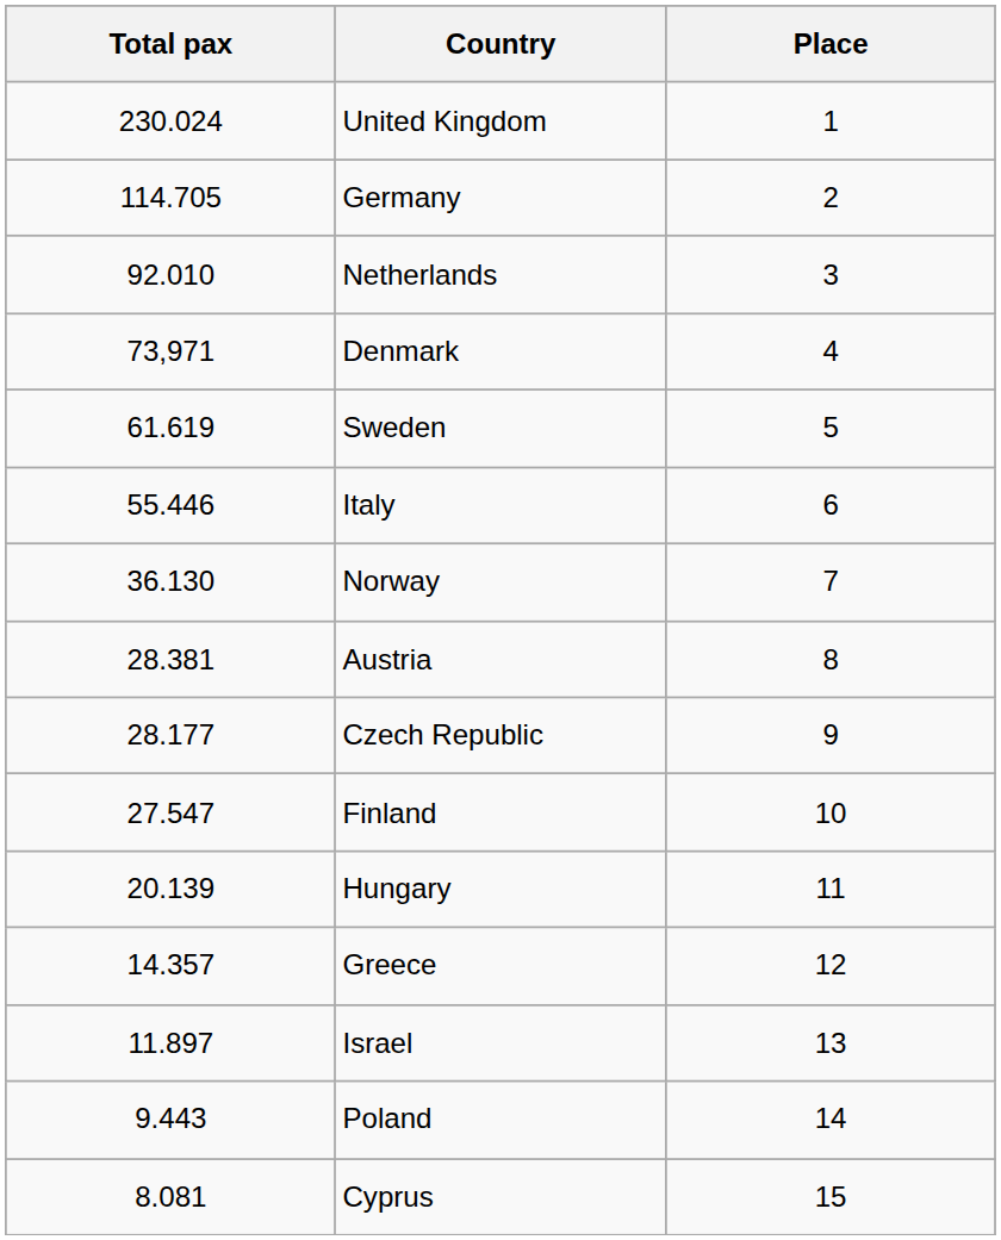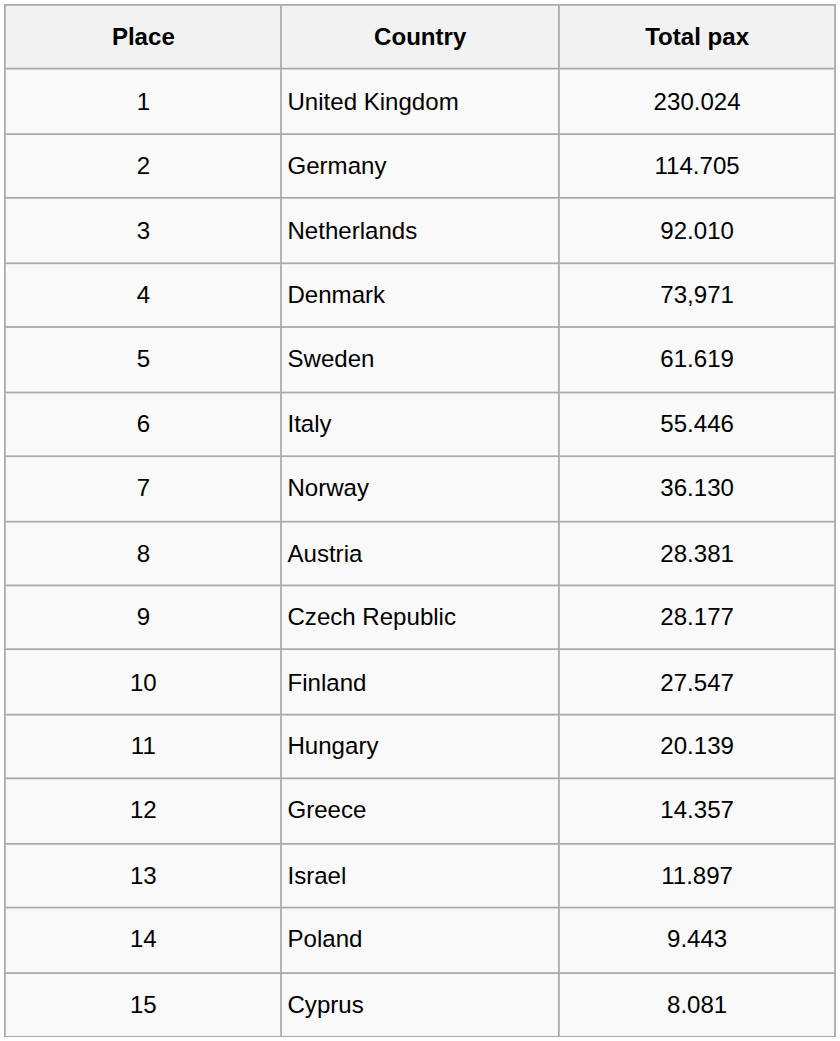 <table class="wikitable"  style="font-size:85%; width:align=;">
 <tr>
+<th style="text-align:center; width:150px; height:30px;">Place</th>
+<th style="text-align:center; width:150px; height:30px;">Country</th>
 <th style="text-align:center; width:150px; height:30px;">Total pax</th>
-<th style="text-align:center; width:150px; height:30px;">Country</th>
-<th style="text-align:center; width:150px; height:30px;">Place</th>
 </tr>
 <tr>
+<td style="text-align:center; width:150px; height:30px;">1</td>
+<td style="width:150px; height:30px;"> United Kingdom</td>
 <td style="text-align:center; width:150px; height:30px;">230.024</td>
-<td style="width:150px; height:30px;"> United Kingdom</td>
-<td style="text-align:center; width:150px; height:30px;">1</td>
 </tr>
 <tr>
+<td style="text-align:center; width:150px; height:30px;">2</td>
+<td style="width:150px; height:30px;"> Germany</td>
 <td style="text-align:center; width:150px; height:30px;">114.705</td>
-<td style="width:150px; height:30px;"> Germany</td>
-<td style="text-align:center; width:150px; height:30px;">2</td>
 </tr>
 <tr>
+<td style="text-align:center; width:150px; height:30px;">3</td>
+<td style="width:150px; height:30px;"> Netherlands</td>
 <td style="text-align:center; width:150px; height:30px;">92.010</td>
-<td style="width:150px; height:30px;"> Netherlands</td>
-<td style="text-align:center; width:150px; height:30px;">3</td>
 </tr>
 <tr>
+<td style="text-align:center; width:150px; height:30px;">4</td>
+<td style="width:150px; height:30px;"> Denmark</td>
 <td style="text-align:center; width:150px; height:30px;">73,971</td>
-<td style="width:150px; height:30px;"> Denmark</td>
-<td style="text-align:center; width:150px; height:30px;">4</td>
 </tr>
 <tr>
+<td style="text-align:center; width:150px; height:30px;">5</td>
+<td style="width:150px; height:30px;"> Sweden</td>
 <td style="text-align:center; width:150px; height:30px;">61.619</td>
-<td style="width:150px; height:30px;"> Sweden</td>
-<td style="text-align:center; width:150px; height:30px;">5</td>
 </tr>
 <tr>
+<td style="text-align:center; width:150px; height:30px;">6</td>
+<td style="width:150px; height:30px;"> Italy</td>
 <td style="text-align:center; width:150px; height:30px;">55.446</td>
-<td style="width:150px; height:30px;"> Italy</td>
-<td style="text-align:center; width:150px; height:30px;">6</td>
 </tr>
 <tr>
+<td style="text-align:center; width:150px; height:30px;">7</td>
+<td style="width:150px; height:30px;"> Norway</td>
 <td style="text-align:center; width:150px; height:30px;">36.130</td>
-<td style="width:150px; height:30px;"> Norway</td>
-<td style="text-align:center; width:150px; height:30px;">7</td>
 </tr>
 <tr>
+<td style="text-align:center; width:150px; height:30px;">8</td>
+<td style="width:150px; height:30px;"> Austria</td>
 <td style="text-align:center; width:150px; height:30px;">28.381</td>
-<td style="width:150px; height:30px;"> Austria</td>
-<td style="text-align:center; width:150px; height:30px;">8</td>
 </tr>
 <tr>
+<td style="text-align:center; width:150px; height:30px;">9</td>
+<td style="width:150px; height:30px;"> Czech Republic</td>
 <td style="text-align:center; width:150px; height:30px;">28.177</td>
-<td style="width:150px; height:30px;"> Czech Republic</td>
-<td style="text-align:center; width:150px; height:30px;">9</td>
 </tr>
 <tr>
+<td style="text-align:center; width:150px; height:30px;">10</td>
+<td style="width:150px; height:30px;"> Finland</td>
 <td style="text-align:center; width:150px; height:30px;">27.547</td>
-<td style="width:150px; height:30px;"> Finland</td>
-<td style="text-align:center; width:150px; height:30px;">10</td>
 </tr>
 <tr>
+<td style="text-align:center; width:150px; height:30px;">11</td>
+<td style="width:150px; height:30px;"> Hungary</td>
 <td style="text-align:center; width:150px; height:30px;">20.139</td>
-<td style="width:150px; height:30px;"> Hungary</td>
-<td style="text-align:center; width:150px; height:30px;">11</td>
 </tr>
 <tr>
+<td style="text-align:center; width:150px; height:30px;">12</td>
+<td style="width:150px; height:30px;"> Greece</td>
 <td style="text-align:center; width:150px; height:30px;">14.357</td>
-<td style="width:150px; height:30px;"> Greece</td>
-<td style="text-align:center; width:150px; height:30px;">12</td>
 </tr>
 <tr>
+<td style="text-align:center; width:150px; height:30px;">13</td>
+<td style="width:150px; height:30px;"> Israel</td>
 <td style="text-align:center; width:150px; height:30px;">11.897</td>
-<td style="width:150px; height:30px;"> Israel</td>
-<td style="text-align:center; width:150px; height:30px;">13</td>
 </tr>
 <tr>
+<td style="text-align:center; width:150px; height:30px;">14</td>
+<td style="width:150px; height:30px;"> Poland</td>
 <td style="text-align:center; width:150px; height:30px;">9.443</td>
-<td style="width:150px; height:30px;"> Poland</td>
-<td style="text-align:center; width:150px; height:30px;">14</td>
 </tr>
 <tr>
+<td style="text-align:center; width:150px; height:30px;">15</td>
+<td style="width:150px; height:30px;"> Cyprus</td>
 <td style="text-align:center; width:150px; height:30px;">8.081</td>
-<td style="width:150px; height:30px;"> Cyprus</td>
-<td style="text-align:center; width:150px; height:30px;">15</td>
 </tr>
 </table>
